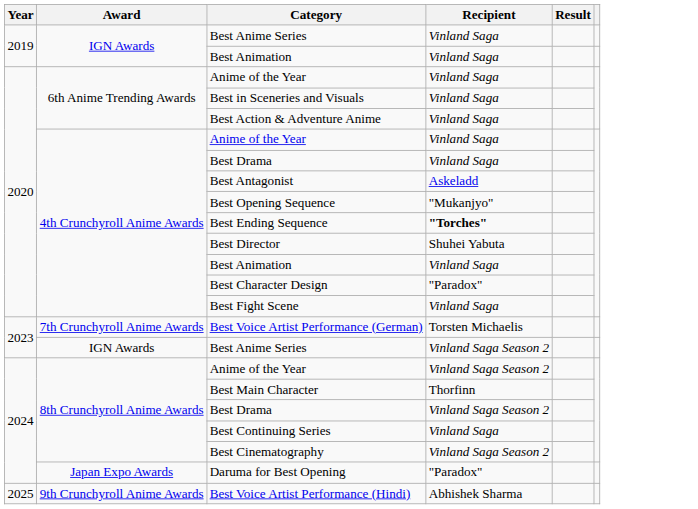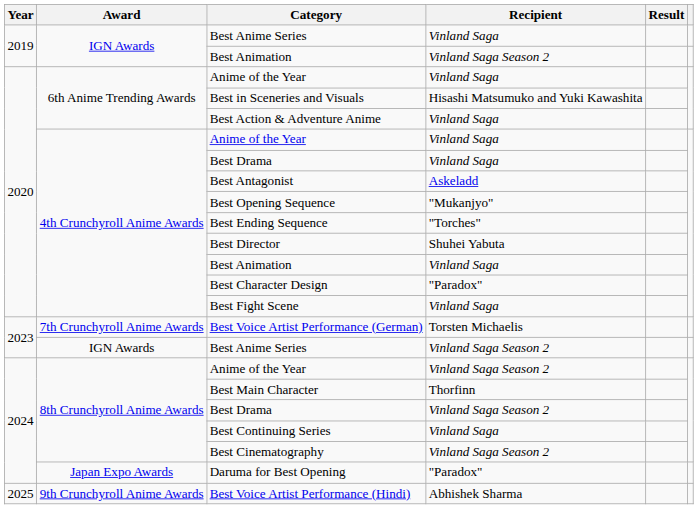 <table class="wikitable plainrowheaders sortable">
 <tr>
 <th scope="col">Year</th>
 <th scope="col">Award</th>
 <th scope="col">Category</th>
 <th scope="col">Recipient</th>
 <th scope="col">Result</th>
 <th scope="col" class="unsortable"></th>
 </tr>
 <tr>
 <td rowspan="2" align="center">2019</td>
 <td rowspan="2" align="center"><a href='#'>IGN Awards</a></td>
 <td>Best Anime Series</td>
 <td><em>Vinland Saga</em></td>
 <td></td>
 <td style="text-align:center;"></td>
 </tr>
 <tr>
 <td>Best Animation</td>
-<td><em>Vinland Saga</em></td>
+<td><em>Vinland Saga Season 2</em></td>
 <td></td>
 <td style="text-align:center;"></td>
 </tr>
 <tr>
 <td rowspan="12" align="center">2020</td>
 <td rowspan="3" align="center">6th Anime Trending Awards</td>
 <td>Anime of the Year</td>
 <td><em>Vinland Saga</em></td>
 <td></td>
 <td rowspan="3" style="text-align:center;"></td>
 </tr>
 <tr>
 <td>Best in Sceneries and Visuals</td>
-<td><em>Vinland Saga</em></td>
+<td>Hisashi Matsumuko and Yuki Kawashita</td>
 <td></td>
 </tr>
 <tr>
 <td>Best Action & Adventure Anime</td>
 <td><em>Vinland Saga</em></td>
 <td></td>
 </tr>
 <tr>
 <td rowspan="9" align="center"><a href='#'>4th Crunchyroll Anime Awards</a></td>
 <td><a href='#'>Anime of the Year</a></td>
 <td><em>Vinland Saga</em></td>
 <td></td>
 <td rowspan="9" style="text-align:center;"><br></td>
 </tr>
 <tr>
 <td>Best Drama</td>
 <td><em>Vinland Saga</em></td>
 <td></td>
 </tr>
 <tr>
 <td>Best Antagonist</td>
 <td><a href='#'>Askeladd</a></td>
 <td></td>
 </tr>
 <tr>
 <td>Best Opening Sequence</td>
 <td>"Mukanjyo" </td>
 <td></td>
 </tr>
 <tr>
 <td>Best Ending Sequence</td>
-<td><strong>"Torches" </strong></td>
+<td>"Torches" </td>
 <td></td>
 </tr>
 <tr>
 <td>Best Director</td>
 <td>Shuhei Yabuta</td>
 <td></td>
 </tr>
 <tr>
 <td>Best Animation</td>
 <td><em>Vinland Saga</em></td>
 <td></td>
 </tr>
 <tr>
 <td>Best Character Design</td>
 <td>"Paradox" </td>
 <td></td>
 </tr>
 <tr>
 <td>Best Fight Scene</td>
 <td><em>Vinland Saga</em></td>
 <td></td>
 </tr>
 <tr>
 <td rowspan="2" align="center">2023</td>
 <td align="center"><a href='#'>7th Crunchyroll Anime Awards</a></td>
 <td><a href='#'>Best Voice Artist Performance (German)</a></td>
 <td>Torsten Michaelis </td>
 <td></td>
 <td style="text-align:center;"></td>
 </tr>
 <tr>
 <td align="center">IGN Awards</td>
 <td>Best Anime Series</td>
 <td><em>Vinland Saga Season 2</em></td>
 <td></td>
 <td style="text-align:center;"></td>
 </tr>
 <tr>
 <td rowspan="6" align="center">2024</td>
 <td rowspan="5" align="center"><a href='#'>8th Crunchyroll Anime Awards</a></td>
 <td>Anime of the Year</td>
 <td><em>Vinland Saga Season 2</em></td>
 <td></td>
 <td rowspan="5" style="text-align:center;"></td>
 </tr>
 <tr>
 <td>Best Main Character</td>
 <td>Thorfinn</td>
 <td></td>
 </tr>
 <tr>
 <td>Best Drama</td>
 <td><em>Vinland Saga Season 2</em></td>
 <td></td>
 </tr>
 <tr>
 <td>Best Continuing Series</td>
 <td><em>Vinland Saga</em></td>
 <td></td>
 </tr>
 <tr>
 <td>Best Cinematography</td>
 <td><em>Vinland Saga Season 2</em></td>
 <td></td>
 </tr>
 <tr>
 <td align="center"><a href='#'>Japan Expo Awards</a></td>
 <td>Daruma for Best Opening</td>
 <td>"Paradox" </td>
 <td></td>
 <td style="text-align:center;"></td>
 </tr>
 <tr>
 <td align="center">2025</td>
 <td align="center"><a href='#'>9th Crunchyroll Anime Awards</a></td>
 <td><a href='#'>Best Voice Artist Performance (Hindi)</a></td>
 <td>Abhishek Sharma </td>
 <td></td>
 <td style="text-align:center;"></td>
 </tr>
 </table>
